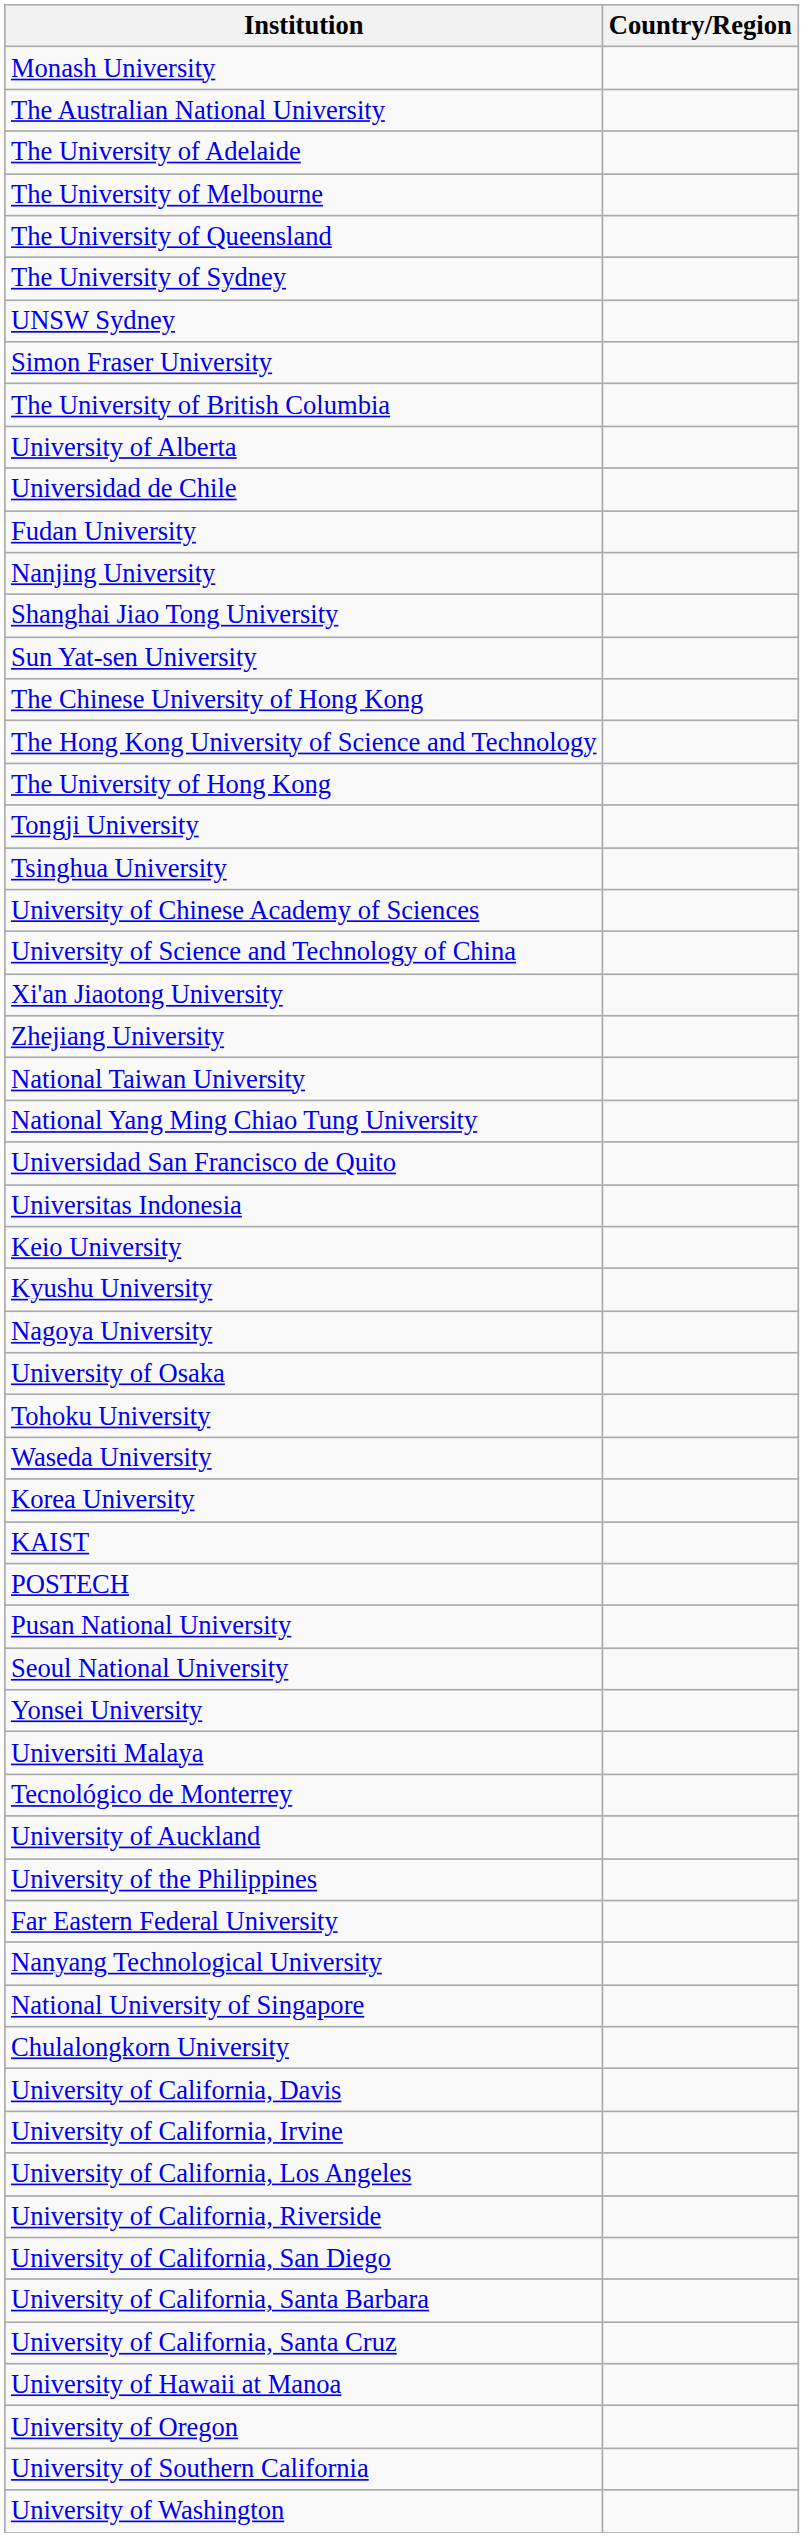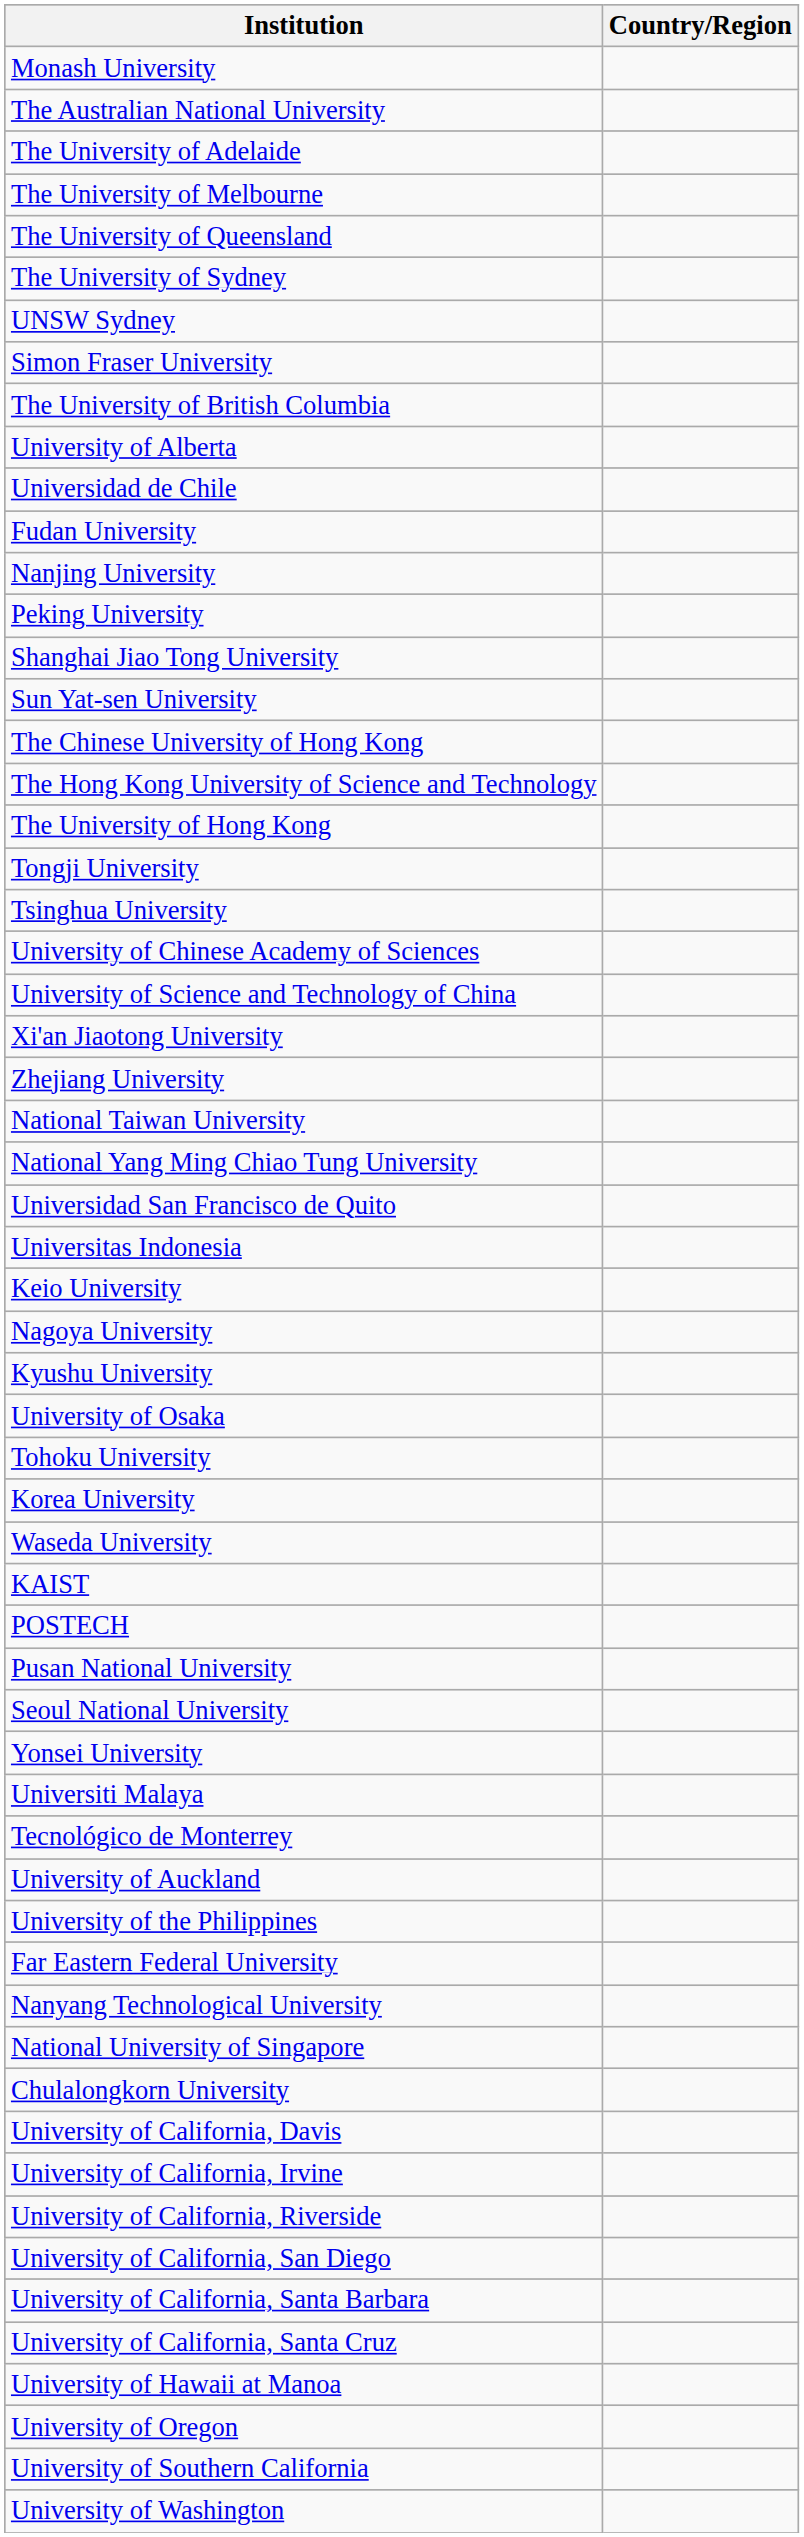 <table class="wikitable sortable">
 <tr>
 <th>Institution</th>
 <th>Country/Region</th>
 </tr>
 <tr>
 <td><a href='#'>Monash University</a></td>
 <td></td>
 </tr>
 <tr>
 <td><a href='#'>The Australian National University</a></td>
 <td></td>
 </tr>
 <tr>
 <td><a href='#'>The University of Adelaide</a></td>
 <td></td>
 </tr>
 <tr>
 <td><a href='#'>The University of Melbourne</a></td>
 <td></td>
 </tr>
 <tr>
 <td><a href='#'>The University of Queensland</a></td>
 <td></td>
 </tr>
 <tr>
 <td><a href='#'>The University of Sydney</a></td>
 <td></td>
 </tr>
 <tr>
 <td><a href='#'>UNSW Sydney</a></td>
 <td></td>
 </tr>
 <tr>
 <td><a href='#'>Simon Fraser University</a></td>
 <td></td>
 </tr>
 <tr>
 <td><a href='#'>The University of British Columbia</a></td>
 <td></td>
 </tr>
 <tr>
 <td><a href='#'>University of Alberta</a></td>
 <td></td>
 </tr>
 <tr>
 <td><a href='#'>Universidad de Chile</a></td>
 <td></td>
 </tr>
 <tr>
 <td><a href='#'>Fudan University</a></td>
 <td></td>
 </tr>
 <tr>
 <td><a href='#'>Nanjing University</a></td>
+<td></td>
+</tr>
+<tr>
+<td><a href='#'>Peking University</a></td>
 <td></td>
 </tr>
 <tr>
 <td><a href='#'>Shanghai Jiao Tong University</a></td>
 <td></td>
 </tr>
 <tr>
 <td><a href='#'>Sun Yat-sen University</a></td>
 <td></td>
 </tr>
 <tr>
 <td><a href='#'>The Chinese University of Hong Kong</a></td>
 <td></td>
 </tr>
 <tr>
 <td><a href='#'>The Hong Kong University of Science and Technology</a></td>
 <td></td>
 </tr>
 <tr>
 <td><a href='#'>The University of Hong Kong</a></td>
 <td></td>
 </tr>
 <tr>
 <td><a href='#'>Tongji University</a></td>
 <td></td>
 </tr>
 <tr>
 <td><a href='#'>Tsinghua University</a></td>
 <td></td>
 </tr>
 <tr>
 <td><a href='#'>University of Chinese Academy of Sciences</a></td>
 <td></td>
 </tr>
 <tr>
 <td><a href='#'>University of Science and Technology of China</a></td>
 <td></td>
 </tr>
 <tr>
 <td><a href='#'>Xi'an Jiaotong University</a></td>
 <td></td>
 </tr>
 <tr>
 <td><a href='#'>Zhejiang University</a></td>
 <td></td>
 </tr>
 <tr>
 <td><a href='#'>National Taiwan University</a></td>
 <td></td>
 </tr>
 <tr>
 <td><a href='#'>National Yang Ming Chiao Tung University</a></td>
 <td></td>
 </tr>
 <tr>
 <td><a href='#'>Universidad San Francisco de Quito</a></td>
 <td></td>
 </tr>
 <tr>
 <td><a href='#'>Universitas Indonesia</a></td>
 <td></td>
 </tr>
 <tr>
 <td><a href='#'>Keio University</a></td>
 <td></td>
 </tr>
 <tr>
-<td><a href='#'>Kyushu University</a></td>
+<td><a href='#'>Nagoya University</a></td>
 <td></td>
 </tr>
 <tr>
-<td><a href='#'>Nagoya University</a></td>
+<td><a href='#'>Kyushu University</a></td>
 <td></td>
 </tr>
 <tr>
 <td><a href='#'>University of Osaka</a></td>
 <td></td>
 </tr>
 <tr>
 <td><a href='#'>Tohoku University</a></td>
 <td></td>
 </tr>
 <tr>
-<td><a href='#'>Waseda University</a></td>
+<td><a href='#'>Korea University</a></td>
 <td></td>
 </tr>
 <tr>
-<td><a href='#'>Korea University</a></td>
+<td><a href='#'>Waseda University</a></td>
 <td></td>
 </tr>
 <tr>
 <td><a href='#'>KAIST</a></td>
 <td></td>
 </tr>
 <tr>
 <td><a href='#'>POSTECH</a></td>
 <td></td>
 </tr>
 <tr>
 <td><a href='#'>Pusan National University</a></td>
 <td></td>
 </tr>
 <tr>
 <td><a href='#'>Seoul National University</a></td>
 <td></td>
 </tr>
 <tr>
 <td><a href='#'>Yonsei University</a></td>
 <td></td>
 </tr>
 <tr>
 <td><a href='#'>Universiti Malaya</a></td>
 <td></td>
 </tr>
 <tr>
 <td><a href='#'>Tecnológico de Monterrey</a></td>
 <td></td>
 </tr>
 <tr>
 <td><a href='#'>University of Auckland</a></td>
 <td></td>
 </tr>
 <tr>
 <td><a href='#'>University of the Philippines</a></td>
 <td></td>
 </tr>
 <tr>
 <td><a href='#'>Far Eastern Federal University</a></td>
 <td></td>
 </tr>
 <tr>
 <td><a href='#'>Nanyang Technological University</a></td>
 <td></td>
 </tr>
 <tr>
 <td><a href='#'>National University of Singapore</a></td>
 <td></td>
 </tr>
 <tr>
 <td><a href='#'>Chulalongkorn University</a></td>
 <td></td>
 </tr>
 <tr>
 <td><a href='#'>University of California, Davis</a></td>
 <td></td>
 </tr>
 <tr>
 <td><a href='#'>University of California, Irvine</a></td>
 <td></td>
 </tr>
 <tr>
-<td><a href='#'>University of California, Los Angeles</a></td>
-<td></td>
-</tr>
-<tr>
 <td><a href='#'>University of California, Riverside</a></td>
 <td></td>
 </tr>
 <tr>
 <td><a href='#'>University of California, San Diego</a></td>
 <td></td>
 </tr>
 <tr>
 <td><a href='#'>University of California, Santa Barbara</a></td>
 <td></td>
 </tr>
 <tr>
 <td><a href='#'>University of California, Santa Cruz</a></td>
 <td></td>
 </tr>
 <tr>
 <td><a href='#'>University of Hawaii at Manoa</a></td>
 <td></td>
 </tr>
 <tr>
 <td><a href='#'>University of Oregon</a></td>
 <td></td>
 </tr>
 <tr>
 <td><a href='#'>University of Southern California</a></td>
 <td></td>
 </tr>
 <tr>
 <td><a href='#'>University of Washington</a></td>
 <td></td>
 </tr>
 </table>
